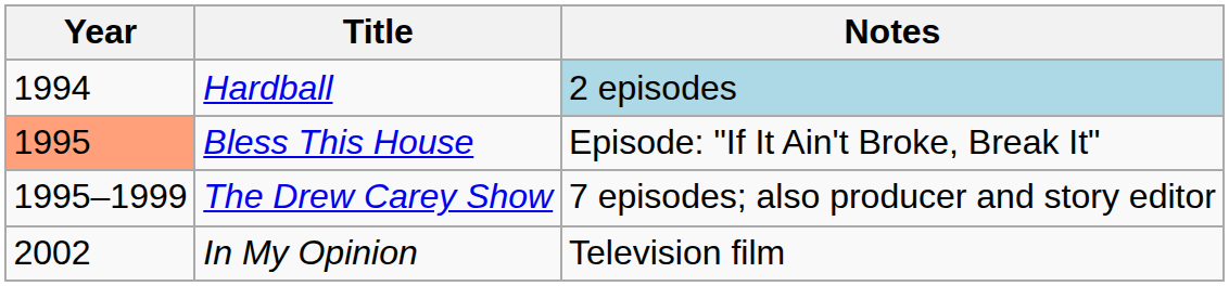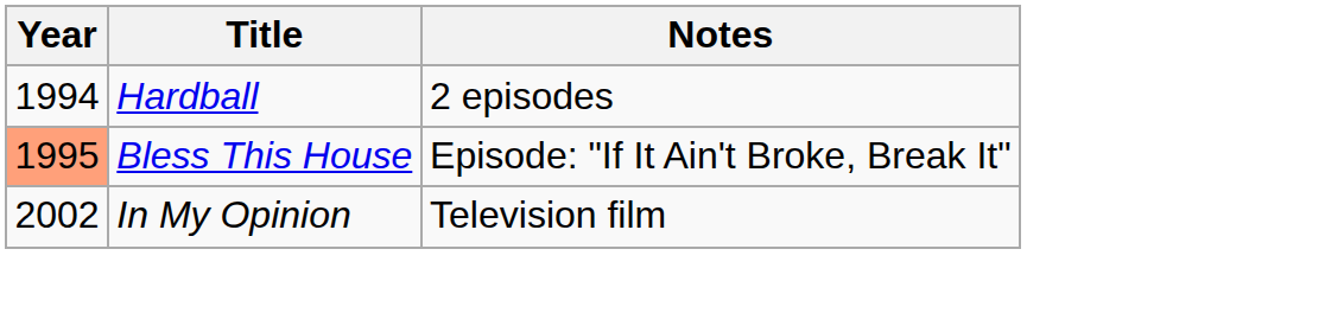 <table class="wikitable sortable">
 <tr>
 <th>Year</th>
 <th>Title</th>
 <th>Notes</th>
 </tr>
 <tr>
 <td>1994</td>
 <td><a href='#'><em>Hardball</em></a></td>
-<td style="background: lightblue;">2 episodes</td>
+<td>2 episodes</td>
 </tr>
 <tr>
 <td style="background: lightsalmon;">1995</td>
 <td><a href='#'><em>Bless This House</em></a></td>
 <td>Episode: "If It Ain't Broke, Break It"</td>
 </tr>
 <tr>
-<td>1995–1999</td>
-<td><em><a href='#'>The Drew Carey Show</a></em></td>
-<td>7 episodes; also producer and story editor</td>
-</tr>
-<tr>
 <td>2002</td>
 <td><em>In My Opinion</em></td>
 <td>Television film</td>
 </tr>
 </table>
